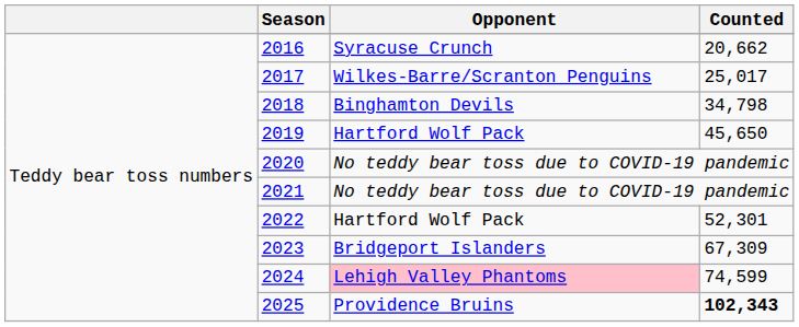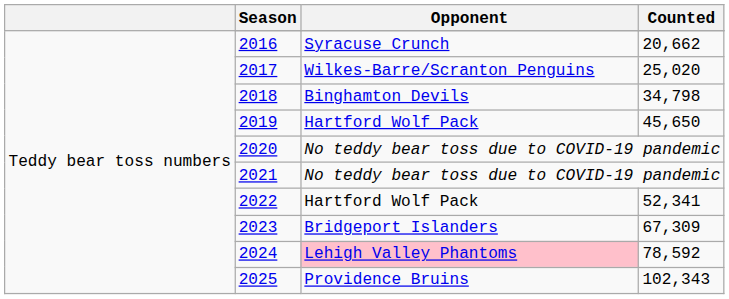 <table class="wikitable sortable">
 <tr>
 <th></th>
 <th>Season</th>
 <th>Opponent</th>
 <th>Counted</th>
 </tr>
 <tr>
 <td rowspan=11>Teddy bear toss numbers</td>
 </tr>
 <tr>
 <td><a href='#'>2016</a></td>
 <td><a href='#'>Syracuse Crunch</a></td>
 <td>20,662</td>
 </tr>
 <tr>
 <td><a href='#'>2017</a></td>
 <td><a href='#'>Wilkes-Barre/Scranton Penguins</a></td>
-<td>25,017</td>
+<td>25,020</td>
 </tr>
 <tr>
 <td><a href='#'>2018</a></td>
 <td><a href='#'>Binghamton Devils</a></td>
 <td>34,798</td>
 </tr>
 <tr>
 <td><a href='#'>2019</a></td>
 <td><a href='#'>Hartford Wolf Pack</a></td>
 <td>45,650</td>
 </tr>
 <tr>
 <td><a href='#'>2020</a></td>
 <td colspan="7" align=center><em>No teddy bear toss due to COVID-19 pandemic</em></td>
 </tr>
 <tr>
 <td><a href='#'>2021</a></td>
 <td colspan="6" align=center><em>No teddy bear toss due to COVID-19 pandemic</em></td>
 </tr>
 <tr>
 <td><a href='#'>2022</a></td>
 <td>Hartford Wolf Pack</td>
-<td>52,301</td>
+<td>52,341</td>
 </tr>
 <tr>
 <td><a href='#'>2023</a></td>
 <td><a href='#'>Bridgeport Islanders</a></td>
 <td>67,309</td>
 </tr>
 <tr>
 <td><a href='#'>2024</a></td>
 <td style="background: pink;"><a href='#'>Lehigh Valley Phantoms</a></td>
-<td>74,599</td>
+<td>78,592</td>
 </tr>
 <tr>
 <td><a href='#'>2025</a></td>
 <td><a href='#'>Providence Bruins</a></td>
-<td><strong>102,343</strong></td>
+<td>102,343</td>
 </tr>
 </table>
